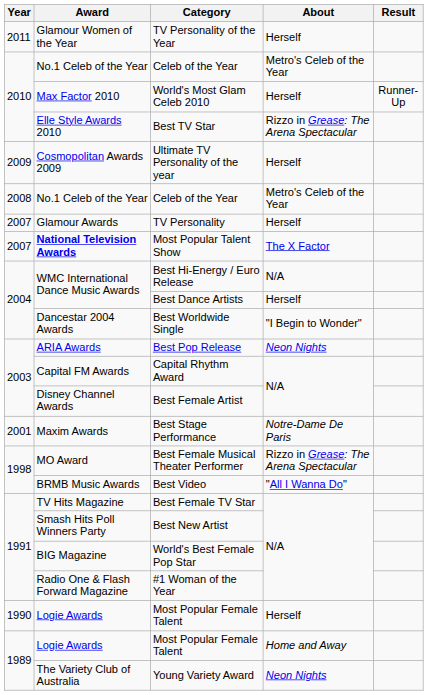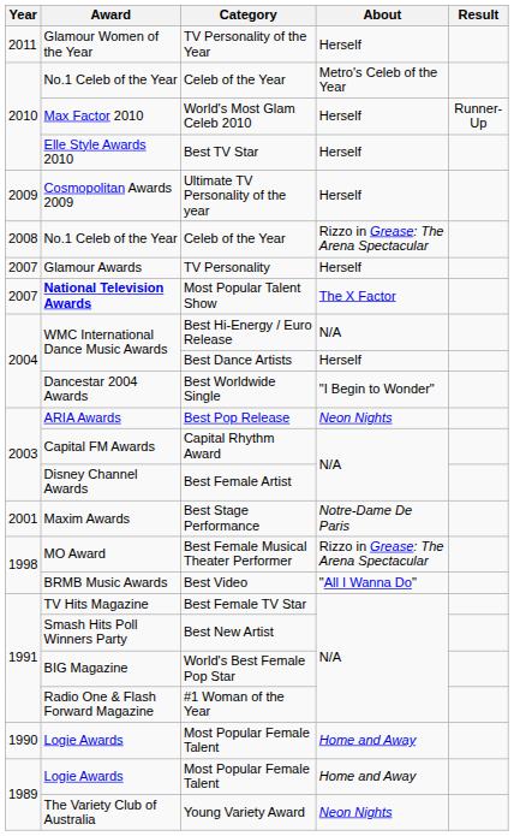 <table class="wikitable">
 <tr>
 <th>Year</th>
 <th>Award</th>
 <th>Category</th>
 <th>About</th>
 <th>Result</th>
 </tr>
 <tr>
 <td>2011</td>
 <td>Glamour Women of the Year</td>
 <td>TV Personality of the Year</td>
 <td>Herself</td>
 <td></td>
 </tr>
 <tr>
 <td rowspan=3>2010</td>
 <td>No.1 Celeb of the Year</td>
 <td>Celeb of the Year</td>
 <td>Metro's Celeb of the Year</td>
 <td></td>
 </tr>
 <tr>
 <td><a href='#'>Max Factor</a> 2010</td>
 <td>World's Most Glam Celeb 2010</td>
 <td>Herself</td>
 <td align=center>Runner-Up</td>
 </tr>
 <tr>
 <td><a href='#'>Elle Style Awards</a> 2010</td>
 <td>Best TV Star</td>
-<td>Rizzo in <em><a href='#'>Grease</a>: The Arena Spectacular</em></td>
+<td>Herself</td>
 <td></td>
 </tr>
 <tr>
 <td>2009</td>
 <td><a href='#'>Cosmopolitan</a> Awards 2009</td>
 <td>Ultimate TV Personality of the year</td>
 <td>Herself</td>
 <td></td>
 </tr>
 <tr>
 <td>2008</td>
 <td>No.1 Celeb of the Year</td>
 <td>Celeb of the Year</td>
-<td>Metro's Celeb of the Year</td>
+<td>Rizzo in <em><a href='#'>Grease</a>: The Arena Spectacular</em></td>
 <td></td>
 </tr>
 <tr>
 <td>2007</td>
 <td>Glamour Awards</td>
 <td>TV Personality</td>
 <td>Herself</td>
 <td></td>
 </tr>
 <tr>
 <td>2007</td>
 <td><strong><a href='#'>National Television Awards</a></strong></td>
 <td>Most Popular Talent Show</td>
 <td><a href='#'>The X Factor</a></td>
 <td></td>
 </tr>
 <tr>
 <td rowspan=3>2004</td>
 <td rowspan=2>WMC International Dance Music Awards</td>
 <td>Best Hi-Energy / Euro Release</td>
 <td>N/A</td>
 <td></td>
 </tr>
 <tr>
 <td>Best Dance Artists</td>
 <td>Herself</td>
 <td></td>
 </tr>
 <tr>
 <td>Dancestar 2004 Awards</td>
 <td>Best Worldwide Single</td>
 <td>"I Begin to Wonder"</td>
 <td></td>
 </tr>
 <tr>
 <td rowspan=3>2003</td>
 <td><a href='#'>ARIA Awards</a></td>
 <td><a href='#'>Best Pop Release</a></td>
 <td><em><a href='#'>Neon Nights</a></em></td>
 <td></td>
 </tr>
 <tr>
 <td>Capital FM Awards</td>
 <td>Capital Rhythm Award</td>
 <td rowspan=2>N/A</td>
 <td></td>
 </tr>
 <tr>
 <td>Disney Channel Awards</td>
 <td>Best Female Artist</td>
 <td></td>
 </tr>
 <tr>
 <td>2001</td>
 <td>Maxim Awards</td>
 <td>Best Stage Performance</td>
 <td><em>Notre-Dame De Paris</em></td>
 <td></td>
 </tr>
 <tr>
 <td rowspan=2>1998</td>
 <td>MO Award</td>
 <td>Best Female Musical Theater Performer</td>
 <td>Rizzo in <em><a href='#'>Grease</a>: The Arena Spectacular</em></td>
 <td></td>
 </tr>
 <tr>
 <td>BRMB Music Awards</td>
 <td>Best Video</td>
 <td>"<a href='#'>All I Wanna Do</a>"</td>
 <td></td>
 </tr>
 <tr>
 <td rowspan=4>1991</td>
 <td>TV Hits Magazine</td>
 <td>Best Female TV Star</td>
 <td rowspan=4>N/A</td>
 <td></td>
 </tr>
 <tr>
 <td>Smash Hits Poll Winners Party</td>
 <td>Best New Artist</td>
 <td></td>
 </tr>
 <tr>
 <td>BIG Magazine</td>
 <td>World's Best Female Pop Star</td>
 <td></td>
 </tr>
 <tr>
 <td>Radio One & Flash Forward Magazine</td>
 <td>#1 Woman of the Year</td>
 <td></td>
 </tr>
 <tr>
 <td>1990</td>
 <td><a href='#'>Logie Awards</a></td>
 <td>Most Popular Female Talent</td>
-<td>Herself</td>
+<td><em><a href='#'>Home and Away</a></em></td>
 <td></td>
 </tr>
 <tr>
 <td rowspan=2>1989</td>
 <td><a href='#'>Logie Awards</a></td>
 <td>Most Popular Female Talent</td>
 <td><em>Home and Away</em></td>
 <td></td>
 </tr>
 <tr>
 <td>The Variety Club of Australia</td>
 <td>Young Variety Award</td>
 <td><em><a href='#'>Neon Nights</a></em></td>
 <td></td>
 </tr>
 </table>
